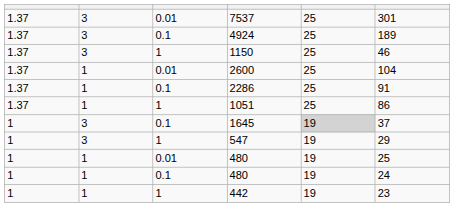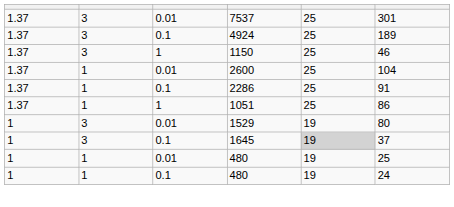 <table style="margin: 1em auto 1em auto"| class="wikitable" border="1" style="margin: 1em auto 1em auto">
 <tr>
 <th></th>
 <th></th>
 <th></th>
 <th></th>
 <th></th>
 <th></th>
 </tr>
 <tr>
 <td width="100pt">1.37</td>
 <td width="100pt">3</td>
 <td width="100pt">0.01</td>
 <td width="100pt">7537</td>
 <td width="100pt">25</td>
 <td width="100pt">301</td>
 </tr>
 <tr>
 <td>1.37</td>
 <td>3</td>
 <td>0.1</td>
 <td>4924</td>
 <td>25</td>
 <td>189</td>
 </tr>
 <tr>
 <td>1.37</td>
 <td>3</td>
 <td>1</td>
 <td>1150</td>
 <td>25</td>
 <td>46</td>
 </tr>
 <tr>
 <td>1.37</td>
 <td>1</td>
 <td>0.01</td>
 <td>2600</td>
 <td>25</td>
 <td>104</td>
 </tr>
 <tr>
 <td>1.37</td>
 <td>1</td>
 <td>0.1</td>
 <td>2286</td>
 <td>25</td>
 <td>91</td>
 </tr>
 <tr>
 <td>1.37</td>
 <td>1</td>
 <td>1</td>
 <td>1051</td>
 <td>25</td>
 <td>86</td>
 </tr>
 <tr>
 <td>1</td>
 <td>3</td>
+<td>0.01</td>
+<td>1529</td>
+<td>19</td>
+<td>80</td>
+</tr>
+<tr>
+<td>1</td>
+<td>3</td>
 <td>0.1</td>
 <td>1645</td>
 <td style="background: lightgrey;">19</td>
 <td>37</td>
-</tr>
-<tr>
-<td>1</td>
-<td>3</td>
-<td>1</td>
-<td>547</td>
-<td>19</td>
-<td>29</td>
 </tr>
 <tr>
 <td>1</td>
 <td>1</td>
 <td>0.01</td>
 <td>480</td>
 <td>19</td>
 <td>25</td>
 </tr>
 <tr>
 <td>1</td>
 <td>1</td>
 <td>0.1</td>
 <td>480</td>
 <td>19</td>
 <td>24</td>
 </tr>
-<tr>
-<td>1</td>
-<td>1</td>
-<td>1</td>
-<td>442</td>
-<td>19</td>
-<td>23</td>
-</tr>
 </table>
